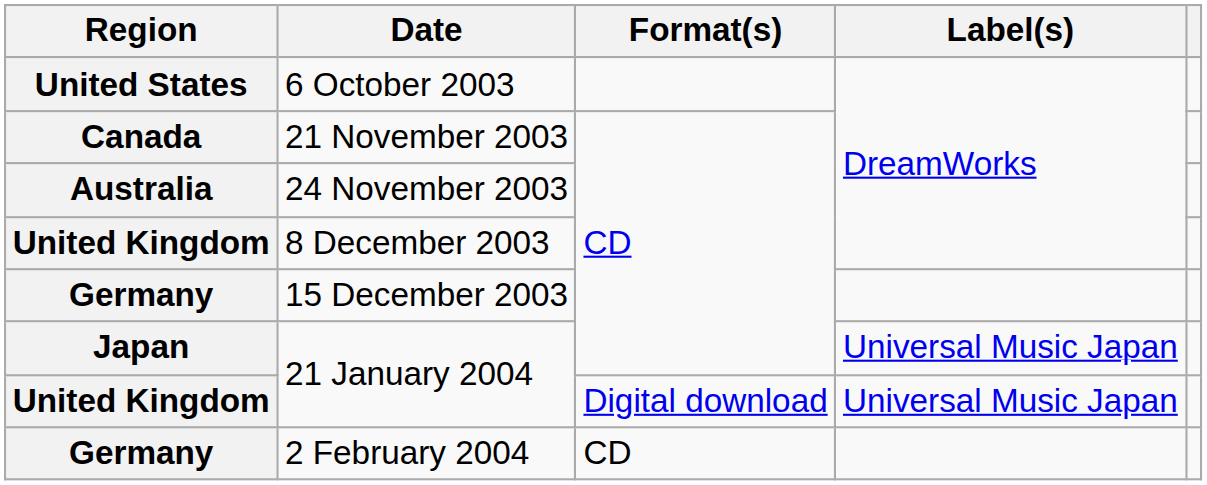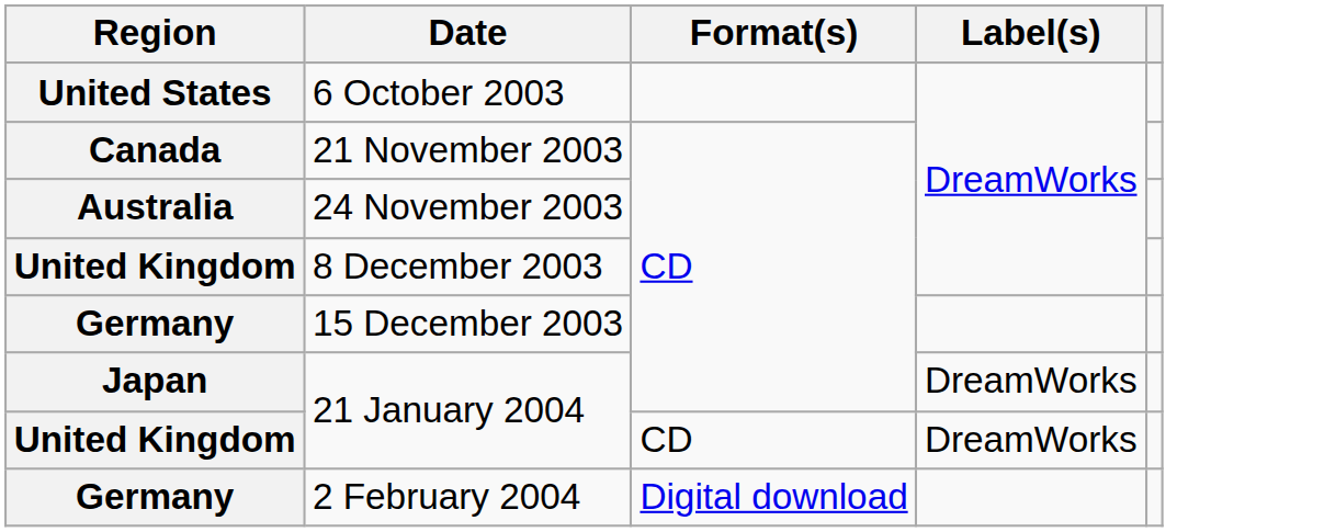 <table class="wikitable plainrowheaders">
 <tr>
 <th>Region</th>
 <th>Date</th>
 <th>Format(s)</th>
 <th>Label(s)</th>
 <th></th>
 </tr>
 <tr>
 <th scope="row">United States</th>
 <td>6 October 2003</td>
 <td></td>
 <td rowspan="4"><a href='#'>DreamWorks</a></td>
 <td></td>
 </tr>
 <tr>
 <th scope="row">Canada</th>
 <td>21 November 2003</td>
 <td rowspan="5"><a href='#'>CD</a></td>
 <td></td>
 </tr>
 <tr>
 <th scope="row">Australia</th>
 <td>24 November 2003</td>
 <td></td>
 </tr>
 <tr>
 <th scope="row">United Kingdom</th>
 <td>8 December 2003</td>
 <td></td>
 </tr>
 <tr>
 <th scope="row">Germany</th>
 <td>15 December 2003</td>
 <td></td>
 <td></td>
 </tr>
 <tr>
 <th scope="row">Japan</th>
 <td rowspan="2">21 January 2004</td>
-<td><a href='#'>Universal Music Japan</a></td>
+<td>DreamWorks</td>
 <td></td>
 </tr>
 <tr>
 <th scope="row">United Kingdom</th>
-<td><a href='#'>Digital download</a></td>
-<td><a href='#'>Universal Music Japan</a></td>
+<td>CD</td>
+<td>DreamWorks</td>
 <td></td>
 </tr>
 <tr>
 <th scope="row">Germany</th>
 <td>2 February 2004</td>
-<td>CD</td>
+<td><a href='#'>Digital download</a></td>
 <td></td>
 <td></td>
 </tr>
 </table>
